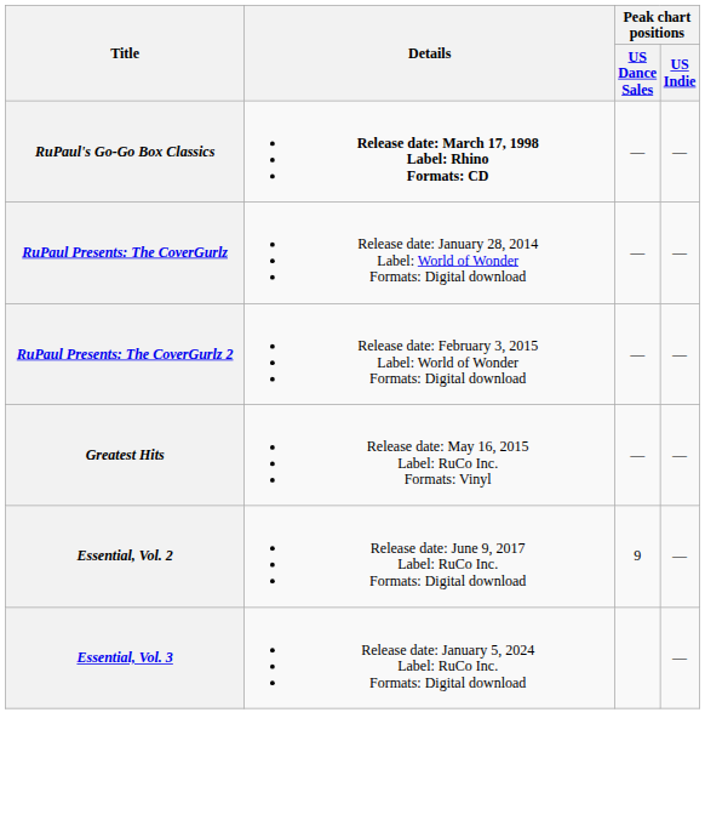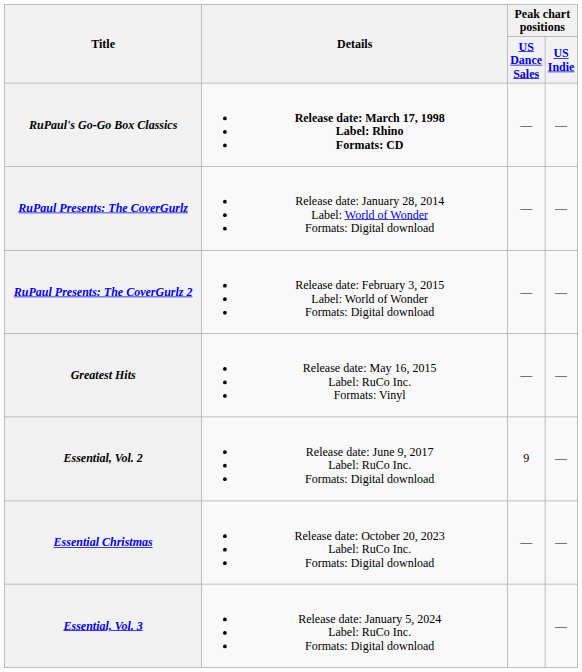 <table class="wikitable plainrowheaders" style="text-align:center;">
 <tr>
 <th rowspan="2" style="width:16em;">Title</th>
 <th rowspan="2" style="width:25em;">Details</th>
 <th colspan="2">Peak chart positions</th>
 </tr>
 <tr>
 <th style="width:35px;"><a href='#'>US<br>Dance<br>Sales</a><br></th>
 <th style="width:35px;"><a href='#'>US Indie</a><br></th>
 </tr>
 <tr>
 <th scope="row"><em>RuPaul's Go-Go Box Classics</em></th>
 <td><strong><br><ul><li>Release date: March 17, 1998</li><li>Label: Rhino</li><li>Formats: CD</li></ul></strong></td>
 <td>—</td>
 <td>—</td>
 </tr>
 <tr>
 <th scope="row"><em><a href='#'>RuPaul Presents: The CoverGurlz</a></em></th>
 <td><br><ul><li>Release date: January 28, 2014</li><li>Label: <a href='#'>World of Wonder</a></li><li>Formats: Digital download</li></ul></td>
 <td>—</td>
 <td>—</td>
 </tr>
 <tr>
 <th scope="row"><em><a href='#'>RuPaul Presents: The CoverGurlz 2</a></em></th>
 <td><br><ul><li>Release date: February 3, 2015</li><li>Label: World of Wonder</li><li>Formats: Digital download</li></ul></td>
 <td>—</td>
 <td>—</td>
 </tr>
 <tr>
 <th scope="row"><em>Greatest Hits</em></th>
 <td><br><ul><li>Release date: May 16, 2015</li><li>Label: RuCo Inc.</li><li>Formats: Vinyl</li></ul></td>
 <td>—</td>
 <td>—</td>
 </tr>
 <tr>
 <th scope="row"><em>Essential, Vol. 2</em></th>
 <td><br><ul><li>Release date: June 9, 2017</li><li>Label: RuCo Inc.</li><li>Formats: Digital download</li></ul></td>
 <td>9</td>
 <td>—</td>
 </tr>
 <tr>
+<th scope="row"><em><a href='#'>Essential Christmas</a></em></th>
+<td><br><ul><li>Release date: October 20, 2023</li><li>Label: RuCo Inc.</li><li>Formats: Digital download</li></ul></td>
+<td>—</td>
+<td>—</td>
+</tr>
+<tr>
 <th scope="row"><em><a href='#'>Essential, Vol. 3</a></em></th>
 <td><br><ul><li>Release date: January 5, 2024</li><li>Label: RuCo Inc.</li><li>Formats: Digital download</li></ul></td>
 <td></td>
 <td>—</td>
 </tr>
 </table>
